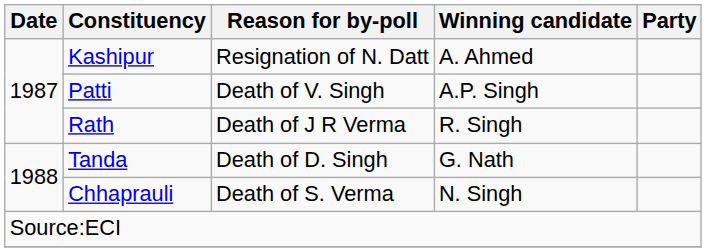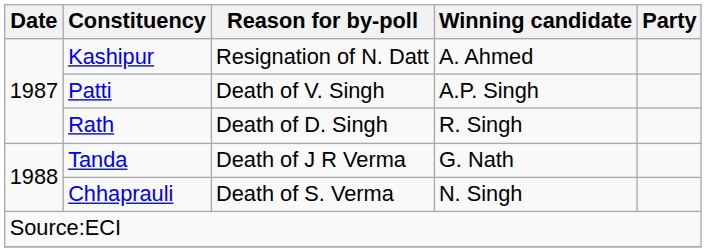 <table class="wikitable sortable">
 <tr>
 <th>Date</th>
 <th>Constituency</th>
 <th>Reason for by-poll</th>
 <th>Winning candidate</th>
 <th colspan=2>Party</th>
 </tr>
 <tr>
 <td rowspan=3>1987</td>
 <td><a href='#'>Kashipur</a></td>
 <td>Resignation of N. Datt</td>
 <td>A. Ahmed</td>
 <td></td>
 </tr>
 <tr>
 <td><a href='#'>Patti</a></td>
 <td>Death of V. Singh</td>
 <td>A.P. Singh</td>
 <td></td>
 </tr>
 <tr>
 <td><a href='#'>Rath</a></td>
-<td>Death of J R Verma</td>
+<td>Death of D. Singh</td>
 <td>R. Singh</td>
 <td></td>
 </tr>
 <tr>
 <td rowspan=2>1988</td>
 <td><a href='#'>Tanda</a></td>
-<td>Death of D. Singh</td>
+<td>Death of J R Verma</td>
 <td>G. Nath</td>
 <td></td>
 </tr>
 <tr>
 <td><a href='#'>Chhaprauli</a></td>
 <td>Death of S. Verma</td>
 <td>N. Singh</td>
 <td></td>
 </tr>
 <tr class="sortbottom">
 <td colspan=6>Source:ECI</td>
 </tr>
 <tr>
 </tr>
 </table>
